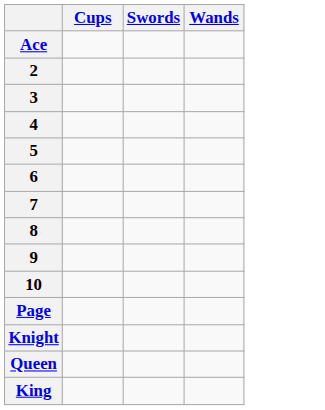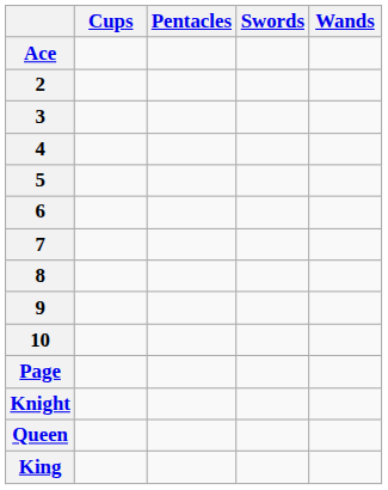 <table class=wikitable>
 <tr>
 <th></th>
 <th style="width: 50px;"><a href='#'>Cups</a></th>
+<th style="width: 50px;"><a href='#'>Pentacles</a></th>
 <th style="width: 50px;"><a href='#'>Swords</a></th>
 <th style="width: 50px;"><a href='#'>Wands</a></th>
 </tr>
 <tr>
 <th><a href='#'>Ace</a></th>
+<td></td>
 <td></td>
 <td></td>
 <td></td>
 </tr>
 <tr>
 <th>2</th>
 <td></td>
 <td></td>
 <td></td>
+<td></td>
 </tr>
 <tr>
 <th>3</th>
+<td></td>
 <td></td>
 <td></td>
 <td></td>
 </tr>
 <tr>
 <th>4</th>
 <td></td>
 <td></td>
 <td></td>
+<td></td>
 </tr>
 <tr>
 <th>5</th>
+<td></td>
 <td></td>
 <td></td>
 <td></td>
 </tr>
 <tr>
 <th>6</th>
 <td></td>
 <td></td>
 <td></td>
+<td></td>
 </tr>
 <tr>
 <th>7</th>
+<td></td>
 <td></td>
 <td></td>
 <td></td>
 </tr>
 <tr>
 <th>8</th>
 <td></td>
 <td></td>
 <td></td>
+<td></td>
 </tr>
 <tr>
 <th>9</th>
+<td></td>
 <td></td>
 <td></td>
 <td></td>
 </tr>
 <tr>
 <th>10</th>
 <td></td>
 <td></td>
 <td></td>
+<td></td>
 </tr>
 <tr>
 <th><a href='#'>Page</a></th>
+<td></td>
 <td></td>
 <td></td>
 <td></td>
 </tr>
 <tr>
 <th><a href='#'>Knight</a></th>
 <td></td>
 <td></td>
 <td></td>
+<td></td>
 </tr>
 <tr>
 <th><a href='#'>Queen</a></th>
+<td></td>
 <td></td>
 <td></td>
 <td></td>
 </tr>
 <tr>
 <th><a href='#'>King</a></th>
 <td></td>
 <td></td>
 <td></td>
+<td></td>
 </tr>
 </table>
